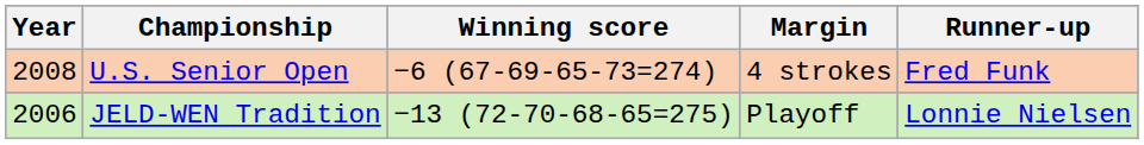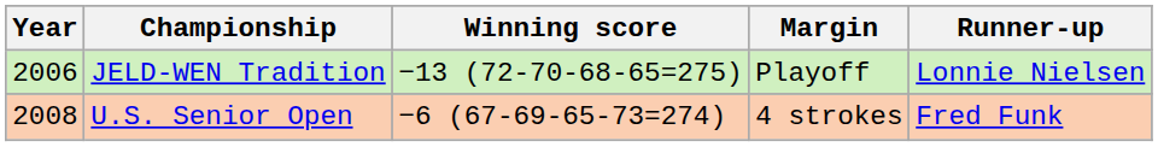 <table class="wikitable">
 <tr>
 <th>Year</th>
 <th>Championship</th>
 <th>Winning score</th>
 <th>Margin</th>
 <th>Runner-up</th>
 </tr>
+<tr style="background:#d0f0c0;">
+<td>2006</td>
+<td><a href='#'>JELD-WEN Tradition</a></td>
+<td>−13 (72-70-68-65=275)</td>
+<td>Playoff</td>
+<td> <a href='#'>Lonnie Nielsen</a></td>
+</tr>
 <tr style="background:#FBCEB1;">
 <td>2008</td>
 <td><a href='#'>U.S. Senior Open</a></td>
 <td>−6 (67-69-65-73=274)</td>
 <td>4 strokes</td>
 <td> <a href='#'>Fred Funk</a></td>
 </tr>
-<tr style="background:#d0f0c0;">
-<td>2006</td>
-<td><a href='#'>JELD-WEN Tradition</a></td>
-<td>−13 (72-70-68-65=275)</td>
-<td>Playoff</td>
-<td> <a href='#'>Lonnie Nielsen</a></td>
-</tr>
 </table>
